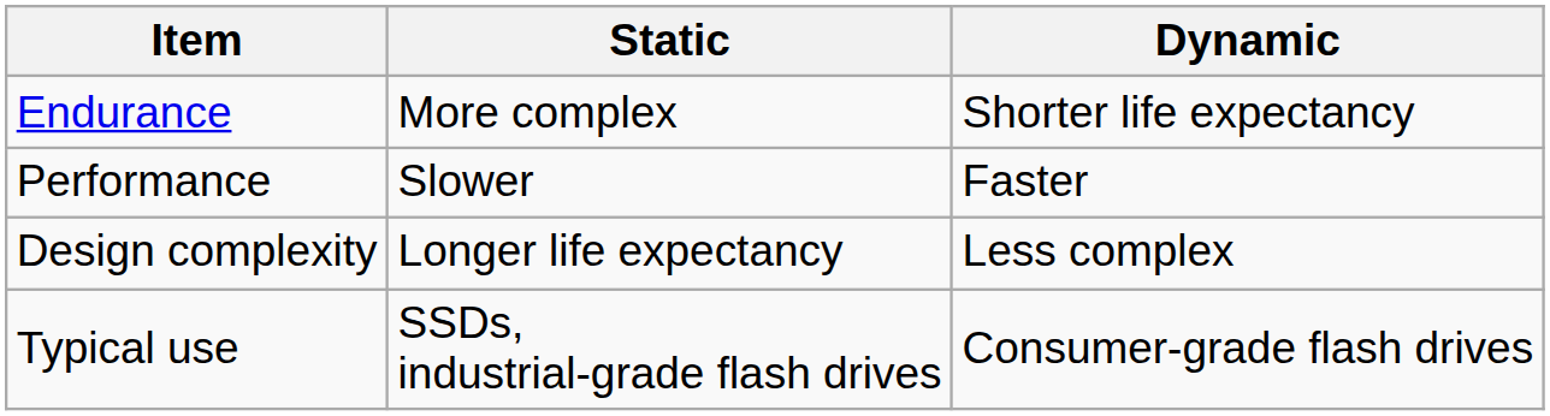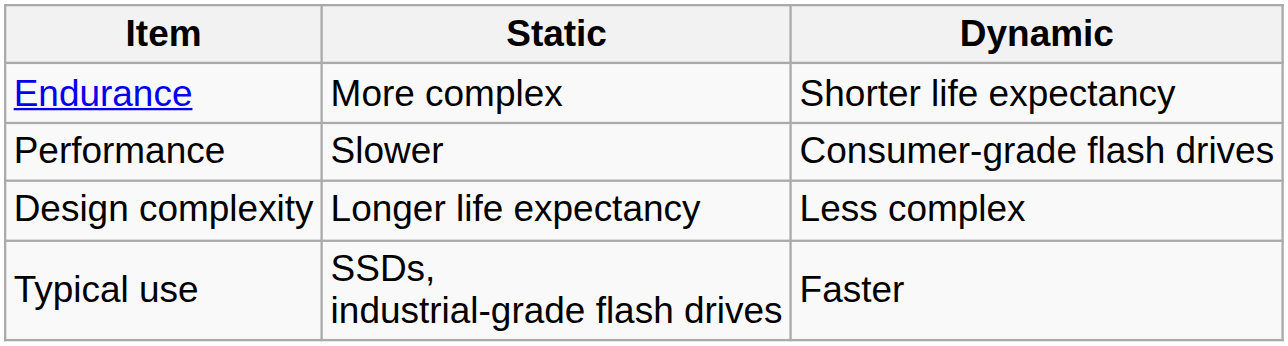 <table class="wikitable sortable">
 <tr>
 <th>Item</th>
 <th>Static</th>
 <th>Dynamic</th>
 </tr>
 <tr>
 <td><a href='#'>Endurance</a></td>
 <td>More complex</td>
 <td>Shorter life expectancy</td>
 </tr>
 <tr>
 <td>Performance</td>
 <td>Slower</td>
-<td>Faster</td>
+<td>Consumer-grade flash drives</td>
 </tr>
 <tr>
 <td>Design complexity</td>
 <td>Longer life expectancy</td>
 <td>Less complex</td>
 </tr>
 <tr>
 <td>Typical use</td>
 <td>SSDs, <br>industrial-grade flash drives</td>
-<td>Consumer-grade flash drives</td>
+<td>Faster</td>
 </tr>
 </table>
